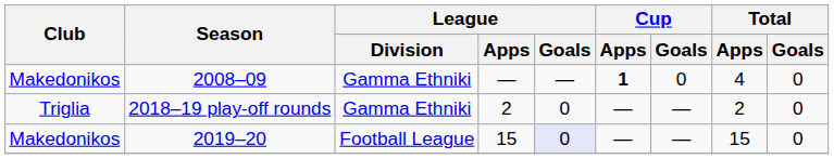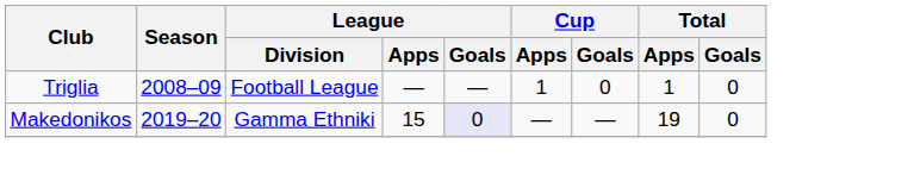 <table class="wikitable" style="text-align:center">
 <tr>
 <th rowspan=2>Club</th>
 <th rowspan=2>Season</th>
 <th colspan=3>League</th>
 <th colspan=2><a href='#'>Cup</a></th>
 <th colspan=2>Total</th>
 </tr>
 <tr>
 <th>Division</th>
 <th>Apps</th>
 <th>Goals</th>
 <th>Apps</th>
 <th>Goals</th>
 <th>Apps</th>
 <th>Goals</th>
 </tr>
 <tr>
-<td><a href='#'>Makedonikos</a></td>
+<td><a href='#'>Triglia</a></td>
 <td><a href='#'>2008–09</a></td>
-<td><a href='#'>Gamma Ethniki</a></td>
+<td><a href='#'>Football League</a></td>
 <td>—</td>
 <td>—</td>
-<td><strong>1</strong></td>
+<td>1</td>
 <td>0</td>
-<td>4</td>
-<td>0</td>
-</tr>
-<tr>
-<td><a href='#'>Triglia</a></td>
-<td><a href='#'>2018–19 play-off rounds</a></td>
-<td><a href='#'>Gamma Ethniki</a></td>
-<td>2</td>
-<td>0</td>
-<td>—</td>
-<td>—</td>
-<td>2</td>
+<td>1</td>
 <td>0</td>
 </tr>
 <tr |>
 <td><a href='#'>Makedonikos</a></td>
 <td><a href='#'>2019–20</a></td>
-<td><a href='#'>Football League</a></td>
+<td><a href='#'>Gamma Ethniki</a></td>
 <td>15</td>
 <td style="background: lavender;">0</td>
 <td>—</td>
 <td>—</td>
-<td>15</td>
+<td>19</td>
 <td>0</td>
 </tr>
 <tr>
 </tr>
 </table>
